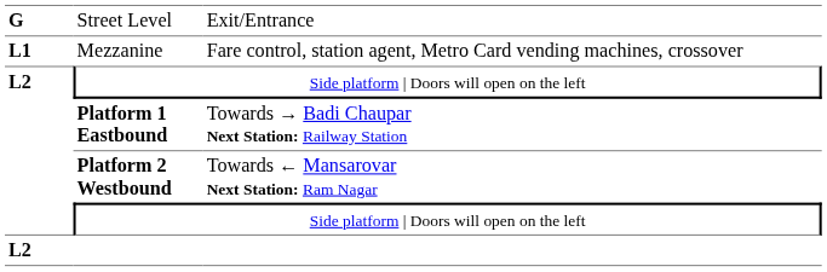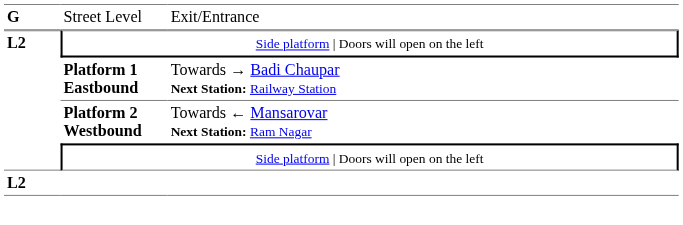 <table table border=0 cellspacing=0 cellpadding=3>
 <tr>
 <td style="border-bottom:solid 1px grey;border-top:solid 1px grey;" width=50 valign=top><strong>G</strong></td>
 <td style="border-top:solid 1px grey;border-bottom:solid 1px grey;" width=100 valign=top>Street Level</td>
 <td style="border-top:solid 1px grey;border-bottom:solid 1px grey;" width=500 valign=top>Exit/Entrance</td>
-</tr>
-<tr>
-<td valign=top><strong>L1</strong></td>
-<td valign=top>Mezzanine</td>
-<td valign=top>Fare control, station agent, Metro Card vending machines, crossover<br></td>
 </tr>
 <tr>
 <td style="border-top:solid 1px grey;border-bottom:solid 1px grey;" width=50 rowspan=4 valign=top><strong>L2</strong></td>
 <td style="border-top:solid 1px grey;border-right:solid 2px black;border-left:solid 2px black;border-bottom:solid 2px black;text-align:center;" colspan=2><small><a href='#'>Side platform</a> | Doors will open on the left </small></td>
 </tr>
 <tr>
 <td style="border-bottom:solid 1px grey;" width=100><span><strong>Platform 1</strong><br><strong>Eastbound</strong></span></td>
 <td style="border-bottom:solid 1px grey;" width=500>Towards → <a href='#'>Badi Chaupar</a><br><small><strong>Next Station:</strong> <a href='#'>Railway Station</a></small></td>
 </tr>
 <tr>
 <td><span><strong>Platform 2</strong><br><strong>Westbound</strong></span></td>
 <td><span></span>Towards ← <a href='#'>Mansarovar</a><br><small><strong>Next Station:</strong> <a href='#'>Ram Nagar</a></small></td>
 </tr>
 <tr>
 <td style="border-top:solid 2px black;border-right:solid 2px black;border-left:solid 2px black;border-bottom:solid 1px grey;" colspan=2  align=center><small><a href='#'>Side platform</a> | Doors will open on the left </small></td>
 </tr>
 <tr>
 <td style="border-bottom:solid 1px grey;" width=50 rowspan=2 valign=top><strong>L2</strong></td>
 <td style="border-bottom:solid 1px grey;" width=100></td>
 <td style="border-bottom:solid 1px grey;" width=500></td>
 </tr>
 <tr>
 </tr>
 </table>
